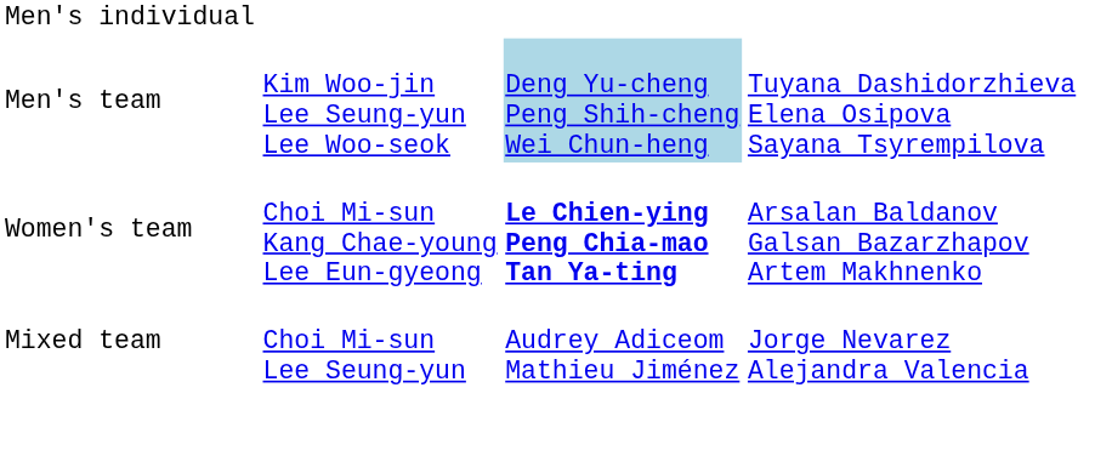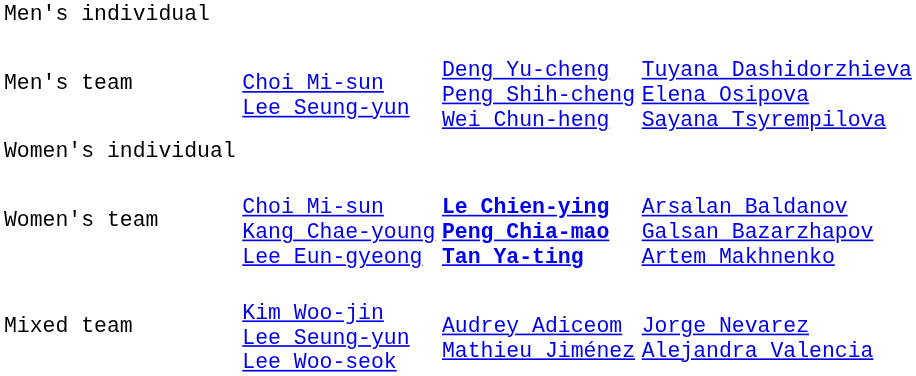 <table>
 <tr>
 <td>Men's individual<br></td>
 <td></td>
 <td></td>
 <td></td>
 </tr>
 <tr>
 <td>Men's team<br></td>
-<td><br><a href='#'>Kim Woo-jin</a><br><a href='#'>Lee Seung-yun</a><br><a href='#'>Lee Woo-seok</a></td>
-<td style="background: lightblue;"><br><a href='#'>Deng Yu-cheng</a><br><a href='#'>Peng Shih-cheng</a><br><a href='#'>Wei Chun-heng</a></td>
+<td><br><a href='#'>Choi Mi-sun</a><br><a href='#'>Lee Seung-yun</a></td>
+<td><br><a href='#'>Deng Yu-cheng</a><br><a href='#'>Peng Shih-cheng</a><br><a href='#'>Wei Chun-heng</a></td>
 <td><br><a href='#'>Tuyana Dashidorzhieva</a><br><a href='#'>Elena Osipova</a><br><a href='#'>Sayana Tsyrempilova</a></td>
+</tr>
+<tr>
+<td>Women's individual<br></td>
+<td></td>
+<td></td>
+<td></td>
 </tr>
 <tr>
 <td>Women's team<br></td>
 <td><br><a href='#'>Choi Mi-sun</a><br><a href='#'>Kang Chae-young</a><br><a href='#'>Lee Eun-gyeong</a></td>
 <td><strong><br><a href='#'>Le Chien-ying</a><br><a href='#'>Peng Chia-mao</a><br><a href='#'>Tan Ya-ting</a></strong></td>
 <td><br><a href='#'>Arsalan Baldanov</a><br><a href='#'>Galsan Bazarzhapov</a><br><a href='#'>Artem Makhnenko</a></td>
 </tr>
 <tr>
 <td>Mixed team <br></td>
-<td><br><a href='#'>Choi Mi-sun</a><br><a href='#'>Lee Seung-yun</a></td>
+<td><br><a href='#'>Kim Woo-jin</a><br><a href='#'>Lee Seung-yun</a><br><a href='#'>Lee Woo-seok</a></td>
 <td><br><a href='#'>Audrey Adiceom</a><br><a href='#'>Mathieu Jiménez</a></td>
 <td><br><a href='#'>Jorge Nevarez</a><br><a href='#'>Alejandra Valencia</a></td>
 </tr>
 </table>
